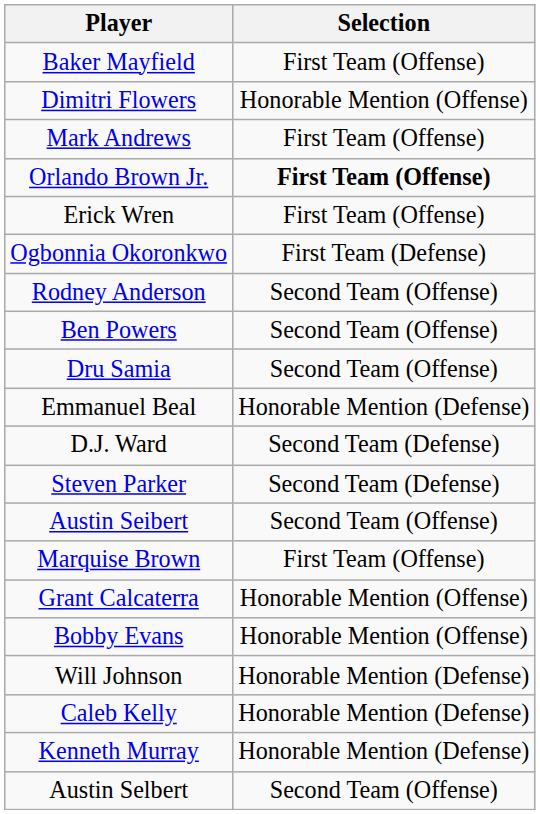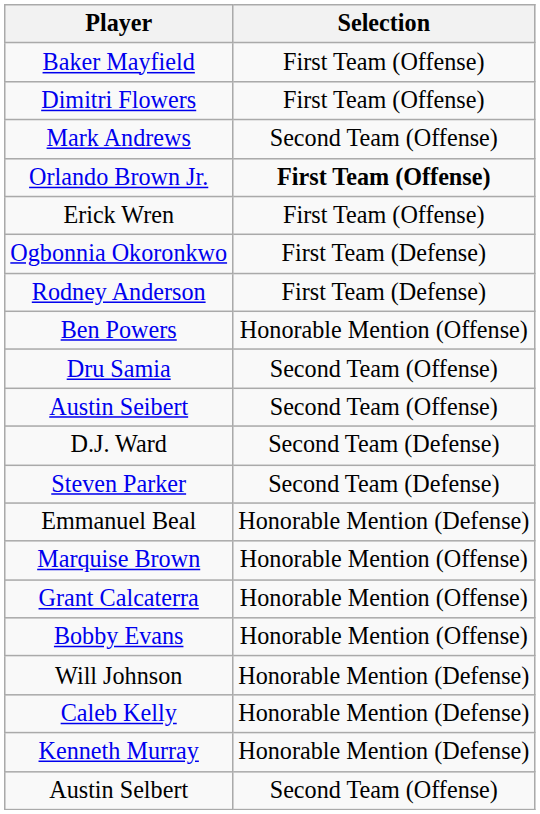 <table class="wikitable sortable sortable" style="text-align: center">
 <tr align=center>
 <th style=>Player</th>
 <th style=>Selection</th>
 </tr>
 <tr>
 <td><a href='#'>Baker Mayfield</a></td>
 <td>First Team (Offense)</td>
 </tr>
 <tr>
 <td><a href='#'>Dimitri Flowers</a></td>
-<td>Honorable Mention (Offense)</td>
+<td>First Team (Offense)</td>
 </tr>
 <tr>
 <td><a href='#'>Mark Andrews</a></td>
-<td>First Team (Offense)</td>
+<td>Second Team (Offense)</td>
 </tr>
 <tr>
 <td><a href='#'>Orlando Brown Jr.</a></td>
 <td><strong>First Team (Offense)</strong></td>
 </tr>
 <tr>
 <td>Erick Wren</td>
 <td>First Team (Offense)</td>
 </tr>
 <tr>
 <td><a href='#'>Ogbonnia Okoronkwo</a></td>
 <td>First Team (Defense)</td>
 </tr>
 <tr>
 <td><a href='#'>Rodney Anderson</a></td>
-<td>Second Team (Offense)</td>
+<td>First Team (Defense)</td>
 </tr>
 <tr>
 <td><a href='#'>Ben Powers</a></td>
-<td>Second Team (Offense)</td>
+<td>Honorable Mention (Offense)</td>
 </tr>
 <tr>
 <td><a href='#'>Dru Samia</a></td>
 <td>Second Team (Offense)</td>
 </tr>
 <tr>
-<td>Emmanuel Beal</td>
-<td>Honorable Mention (Defense)</td>
+<td><a href='#'>Austin Seibert</a></td>
+<td>Second Team (Offense)</td>
 </tr>
 <tr>
 <td>D.J. Ward</td>
 <td>Second Team (Defense)</td>
 </tr>
 <tr>
 <td><a href='#'>Steven Parker</a></td>
 <td>Second Team (Defense)</td>
 </tr>
 <tr>
-<td><a href='#'>Austin Seibert</a></td>
-<td>Second Team (Offense)</td>
+<td>Emmanuel Beal</td>
+<td>Honorable Mention (Defense)</td>
 </tr>
 <tr>
 <td><a href='#'>Marquise Brown</a></td>
-<td>First Team (Offense)</td>
+<td>Honorable Mention (Offense)</td>
 </tr>
 <tr>
 <td><a href='#'>Grant Calcaterra</a></td>
 <td>Honorable Mention (Offense)</td>
 </tr>
 <tr>
 <td><a href='#'>Bobby Evans</a></td>
 <td>Honorable Mention (Offense)</td>
 </tr>
 <tr>
 <td>Will Johnson</td>
 <td>Honorable Mention (Defense)</td>
 </tr>
 <tr>
 <td><a href='#'>Caleb Kelly</a></td>
 <td>Honorable Mention (Defense)</td>
 </tr>
 <tr>
 <td><a href='#'>Kenneth Murray</a></td>
 <td>Honorable Mention (Defense)</td>
 </tr>
 <tr>
 <td>Austin Selbert</td>
 <td>Second Team (Offense)</td>
 </tr>
 </table>
